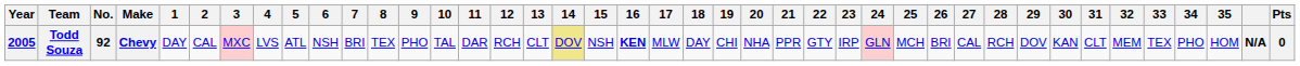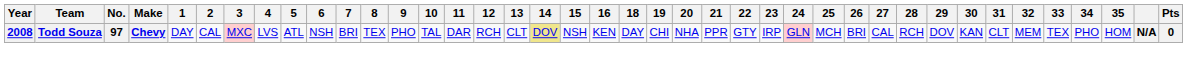 <table class="wikitable" style="text-align:center; font-size:75%">
 <tr>
 <th>Year</th>
 <th>Team</th>
 <th>No.</th>
 <th>Make</th>
 <th>1</th>
 <th>2</th>
 <th>3</th>
 <th>4</th>
 <th>5</th>
 <th>6</th>
 <th>7</th>
 <th>8</th>
 <th>9</th>
 <th>10</th>
 <th>11</th>
 <th>12</th>
 <th>13</th>
 <th>14</th>
 <th>15</th>
 <th>16</th>
-<th>17</th>
 <th>18</th>
 <th>19</th>
 <th>20</th>
 <th>21</th>
 <th>22</th>
 <th>23</th>
 <th>24</th>
 <th>25</th>
 <th>26</th>
 <th>27</th>
 <th>28</th>
 <th>29</th>
 <th>30</th>
 <th>31</th>
 <th>32</th>
 <th>33</th>
 <th>34</th>
 <th>35</th>
 <th></th>
 <th>Pts</th>
 </tr>
 <tr>
-<th><a href='#'>2005</a></th>
+<th><a href='#'>2008</a></th>
 <th><a href='#'>Todd Souza</a></th>
-<th>92</th>
+<th>97</th>
 <th><a href='#'>Chevy</a></th>
 <td><a href='#'>DAY</a></td>
 <td><a href='#'>CAL</a></td>
 <td style="background:#FFCFCF;"><a href='#'>MXC</a><br></td>
 <td><a href='#'>LVS</a></td>
 <td><a href='#'>ATL</a></td>
 <td><a href='#'>NSH</a></td>
 <td><a href='#'>BRI</a></td>
 <td><a href='#'>TEX</a></td>
 <td><a href='#'>PHO</a></td>
 <td><a href='#'>TAL</a></td>
 <td><a href='#'>DAR</a></td>
 <td><a href='#'>RCH</a></td>
 <td><a href='#'>CLT</a></td>
 <td style="background: khaki;"><a href='#'>DOV</a></td>
 <td><a href='#'>NSH</a></td>
-<td><strong><a href='#'>KEN</a></strong></td>
-<td><a href='#'>MLW</a></td>
+<td><a href='#'>KEN</a></td>
 <td><a href='#'>DAY</a></td>
 <td><a href='#'>CHI</a></td>
 <td><a href='#'>NHA</a></td>
 <td><a href='#'>PPR</a></td>
 <td><a href='#'>GTY</a></td>
 <td><a href='#'>IRP</a></td>
 <td style="background:#FFCFCF;"><a href='#'>GLN</a><br></td>
 <td><a href='#'>MCH</a></td>
 <td><a href='#'>BRI</a></td>
 <td><a href='#'>CAL</a></td>
 <td><a href='#'>RCH</a></td>
 <td><a href='#'>DOV</a></td>
 <td><a href='#'>KAN</a></td>
 <td><a href='#'>CLT</a></td>
 <td><a href='#'>MEM</a></td>
 <td><a href='#'>TEX</a></td>
 <td><a href='#'>PHO</a></td>
 <td><a href='#'>HOM</a></td>
 <th>N/A</th>
 <th>0</th>
 </tr>
 </table>
